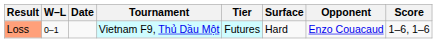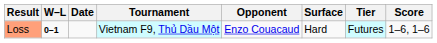 <table class="sortable wikitable">
 <tr>
 <th>Result</th>
 <th class="unsortable">W–L</th>
 <th>Date</th>
 <th>Tournament</th>
+<th>Opponent</th>
+<th>Surface</th>
 <th>Tier</th>
-<th>Surface</th>
-<th>Opponent</th>
 <th class="unsortable">Score</th>
 </tr>
 <tr>
 <td bgcolor="FFA07A">Loss</td>
-<td><small>0–1</small></td>
+<td><strong><small>0–1</small></strong></td>
 <td></td>
 <td style="background:#cffcff;">Vietnam F9, <a href='#'>Thủ Dầu Một</a></td>
+<td> <a href='#'>Enzo Couacaud</a></td>
+<td>Hard</td>
 <td style="background:#cffcff;">Futures</td>
-<td>Hard</td>
-<td> <a href='#'>Enzo Couacaud</a></td>
 <td>1–6, 1–6</td>
 </tr>
 </table>
